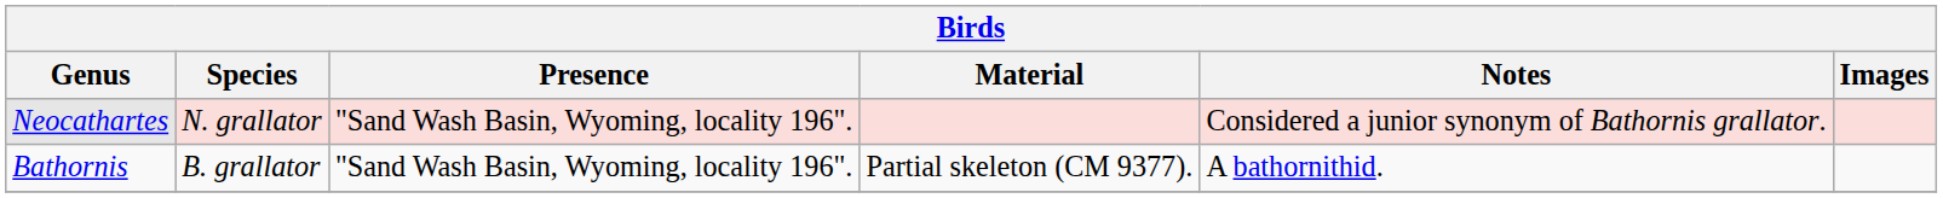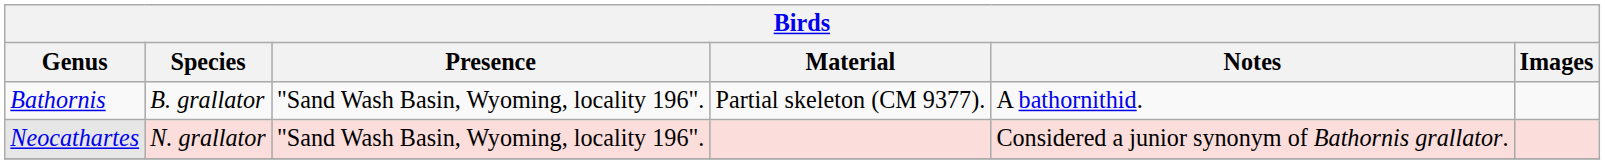 <table class="wikitable" align="center">
 <tr>
 <th colspan="6" align="center"><strong><a href='#'>Birds</a></strong></th>
 </tr>
 <tr>
 <th>Genus</th>
 <th>Species</th>
 <th>Presence</th>
 <th><strong>Material</strong></th>
 <th>Notes</th>
 <th>Images</th>
 </tr>
 <tr>
+<td><em><a href='#'>Bathornis</a></em></td>
+<td><em>B. grallator</em></td>
+<td>"Sand Wash Basin, Wyoming, locality 196".</td>
+<td>Partial skeleton (CM 9377).</td>
+<td>A <a href='#'>bathornithid</a>.</td>
+<td></td>
+</tr>
+<tr>
 <td style="background:#E6E6E6;"><em><a href='#'>Neocathartes</a></em></td>
 <td style="background:#fbdddb;"><em>N. grallator</em></td>
 <td style="background:#fbdddb;">"Sand Wash Basin, Wyoming, locality 196".</td>
 <td style="background:#fbdddb;"></td>
 <td style="background:#fbdddb;">Considered a junior synonym of <em>Bathornis grallator</em>.</td>
 <td style="background:#fbdddb;"></td>
 </tr>
 <tr>
-<td><em><a href='#'>Bathornis</a></em></td>
-<td><em>B. grallator</em></td>
-<td>"Sand Wash Basin, Wyoming, locality 196".</td>
-<td>Partial skeleton (CM 9377).</td>
-<td>A <a href='#'>bathornithid</a>.</td>
-<td></td>
-</tr>
-<tr>
 </tr>
 </table>
